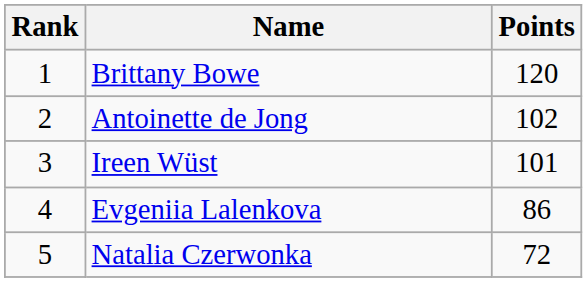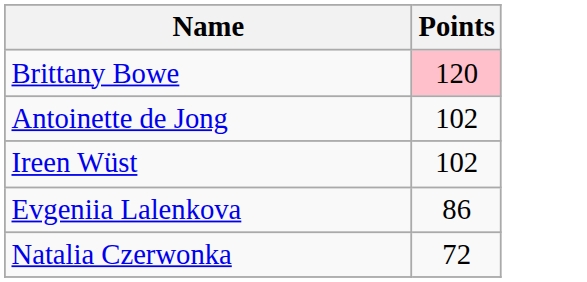 <table class="wikitable" border="1" style="text-align:center">
 <tr>
-<th width=30>Rank</th>
 <th width=220>Name</th>
 <th width=25>Points</th>
 </tr>
 <tr>
-<td>1</td>
 <td align="left"> <a href='#'>Brittany Bowe</a></td>
-<td>120</td>
+<td style="background: pink;">120</td>
 </tr>
 <tr>
-<td>2</td>
 <td align="left"> <a href='#'>Antoinette de Jong</a></td>
 <td>102</td>
 </tr>
 <tr>
-<td>3</td>
 <td align="left"> <a href='#'>Ireen Wüst</a></td>
-<td>101</td>
+<td>102</td>
 </tr>
 <tr>
-<td>4</td>
 <td align="left"> <a href='#'>Evgeniia Lalenkova</a></td>
 <td>86</td>
 </tr>
 <tr>
-<td>5</td>
 <td align="left"> <a href='#'>Natalia Czerwonka</a></td>
 <td>72</td>
 </tr>
 </table>
